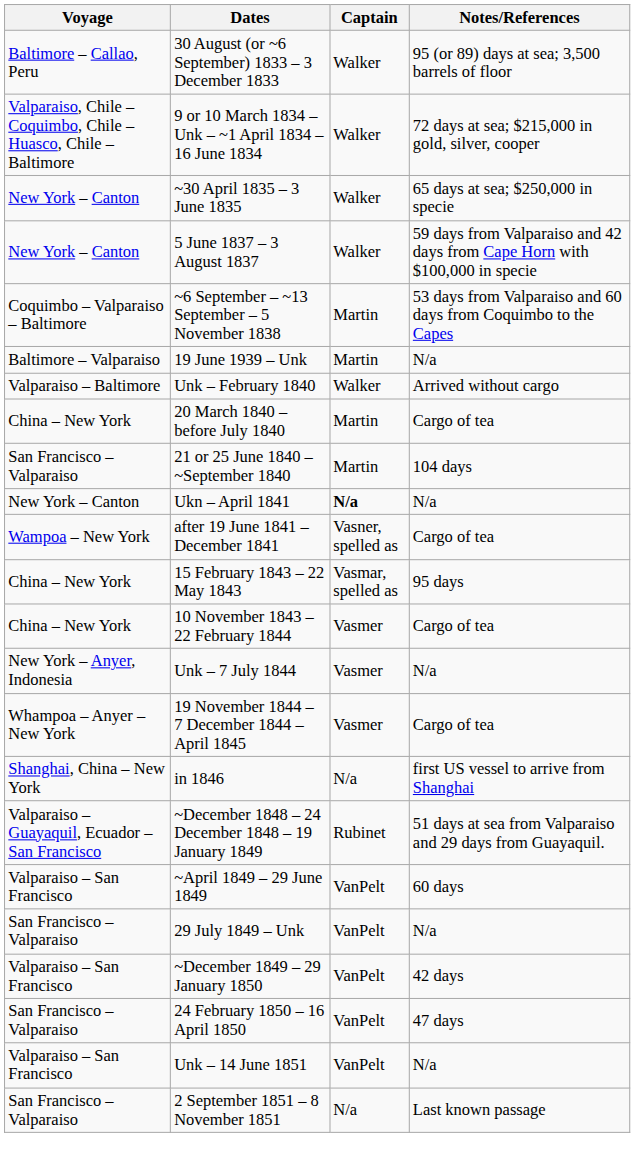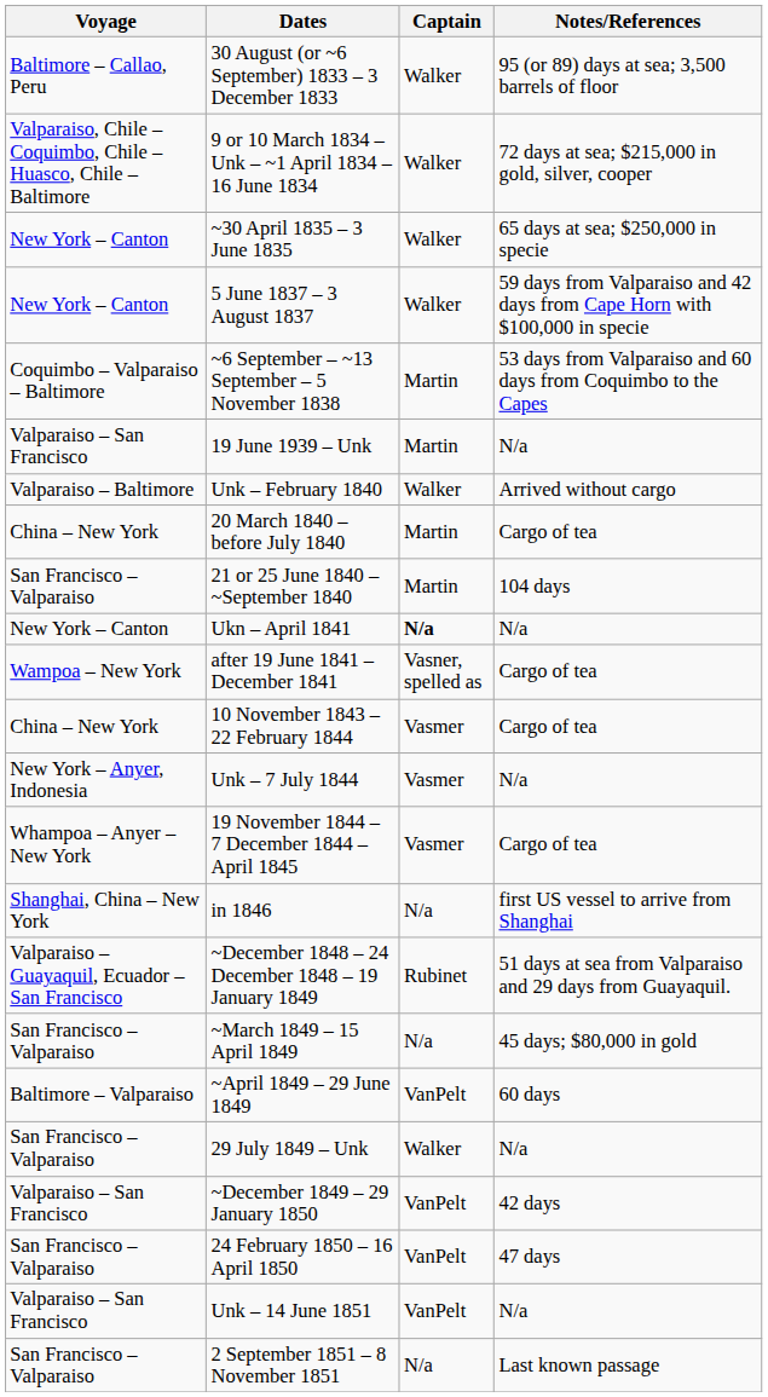 <table class="wikitable">
 <tr>
 <th>Voyage</th>
 <th>Dates</th>
 <th>Captain</th>
 <th>Notes/References</th>
 </tr>
 <tr>
 <td><a href='#'>Baltimore</a> – <a href='#'>Callao</a>, Peru</td>
 <td>30 August (or ~6 September) 1833 – 3 December 1833</td>
 <td>Walker</td>
 <td>95 (or 89) days at sea; 3,500 barrels of floor</td>
 </tr>
 <tr>
 <td><a href='#'>Valparaiso</a>, Chile – <a href='#'>Coquimbo</a>, Chile – <a href='#'>Huasco</a>, Chile – Baltimore</td>
 <td>9 or 10 March 1834 – Unk – ~1 April 1834 – 16 June 1834</td>
 <td>Walker</td>
 <td>72 days at sea; $215,000 in gold, silver, cooper</td>
 </tr>
 <tr>
 <td><a href='#'>New York</a> – <a href='#'>Canton</a></td>
 <td>~30 April 1835 – 3 June 1835</td>
 <td>Walker</td>
 <td>65 days at sea; $250,000 in specie</td>
 </tr>
 <tr>
 <td><a href='#'>New York</a> – <a href='#'>Canton</a></td>
 <td>5 June 1837 – 3 August 1837</td>
 <td>Walker</td>
 <td>59 days from Valparaiso and 42 days from <a href='#'>Cape Horn</a> with $100,000 in specie</td>
 </tr>
 <tr>
 <td>Coquimbo – Valparaiso – Baltimore</td>
 <td>~6 September – ~13 September – 5 November 1838</td>
 <td>Martin</td>
 <td>53 days from Valparaiso and 60 days from Coquimbo to the <a href='#'>Capes</a></td>
 </tr>
 <tr>
-<td>Baltimore – Valparaiso</td>
+<td>Valparaiso – San Francisco</td>
 <td>19 June 1939 – Unk</td>
 <td>Martin</td>
 <td>N/a</td>
 </tr>
 <tr>
 <td>Valparaiso – Baltimore</td>
 <td>Unk – February 1840</td>
 <td>Walker</td>
 <td>Arrived without cargo</td>
 </tr>
 <tr>
 <td>China – New York</td>
 <td>20 March 1840 – before July 1840</td>
 <td>Martin</td>
 <td>Cargo of tea</td>
 </tr>
 <tr>
 <td>San Francisco – Valparaiso</td>
 <td>21 or 25 June 1840 – ~September 1840</td>
 <td>Martin</td>
 <td>104 days</td>
 </tr>
 <tr>
 <td>New York – Canton</td>
 <td>Ukn – April 1841</td>
 <td><strong>N/a</strong></td>
 <td>N/a</td>
 </tr>
 <tr>
 <td><a href='#'>Wampoa</a> – New York</td>
 <td>after 19 June 1841 – December 1841</td>
 <td>Vasner, spelled as</td>
 <td>Cargo of tea</td>
 </tr>
 <tr>
 <td>China – New York</td>
-<td>15 February 1843 – 22 May 1843</td>
-<td>Vasmar, spelled as</td>
-<td>95 days</td>
-</tr>
-<tr>
-<td>China – New York</td>
 <td>10 November 1843 – 22 February 1844</td>
 <td>Vasmer</td>
 <td>Cargo of tea</td>
 </tr>
 <tr>
 <td>New York – <a href='#'>Anyer</a>, Indonesia</td>
 <td>Unk – 7 July 1844</td>
 <td>Vasmer</td>
 <td>N/a</td>
 </tr>
 <tr>
 <td>Whampoa – Anyer – New York</td>
 <td>19 November 1844 – 7 December 1844 – April 1845</td>
 <td>Vasmer</td>
 <td>Cargo of tea</td>
 </tr>
 <tr>
 <td><a href='#'>Shanghai</a>, China – New York<br></td>
 <td>in 1846</td>
 <td>N/a</td>
 <td>first US vessel to arrive from <a href='#'>Shanghai</a></td>
 </tr>
 <tr>
 <td>Valparaiso – <a href='#'>Guayaquil</a>, Ecuador – <a href='#'>San Francisco</a></td>
 <td>~December 1848 – 24 December 1848 – 19 January 1849</td>
 <td>Rubinet</td>
 <td>51 days at sea from Valparaiso and 29 days from Guayaquil.</td>
 </tr>
 <tr>
-<td>Valparaiso – San Francisco</td>
+<td>San Francisco – Valparaiso</td>
+<td>~March 1849 – 15 April 1849</td>
+<td>N/a</td>
+<td>45 days; $80,000 in gold</td>
+</tr>
+<tr>
+<td>Baltimore – Valparaiso</td>
 <td>~April 1849 – 29 June 1849</td>
 <td>VanPelt</td>
 <td>60 days</td>
 </tr>
 <tr>
 <td>San Francisco – Valparaiso</td>
 <td>29 July 1849 – Unk</td>
-<td>VanPelt</td>
+<td>Walker</td>
 <td>N/a</td>
 </tr>
 <tr>
 <td>Valparaiso – San Francisco</td>
 <td>~December 1849 – 29 January 1850</td>
 <td>VanPelt</td>
 <td>42 days</td>
 </tr>
 <tr>
 <td>San Francisco – Valparaiso</td>
 <td>24 February 1850 – 16 April 1850</td>
 <td>VanPelt</td>
 <td>47 days</td>
 </tr>
 <tr>
 <td>Valparaiso – San Francisco</td>
 <td>Unk – 14 June 1851</td>
 <td>VanPelt</td>
 <td>N/a</td>
 </tr>
 <tr>
 <td>San Francisco – Valparaiso</td>
 <td>2 September 1851 – 8 November 1851</td>
 <td>N/a</td>
 <td>Last known passage</td>
 </tr>
 </table>
